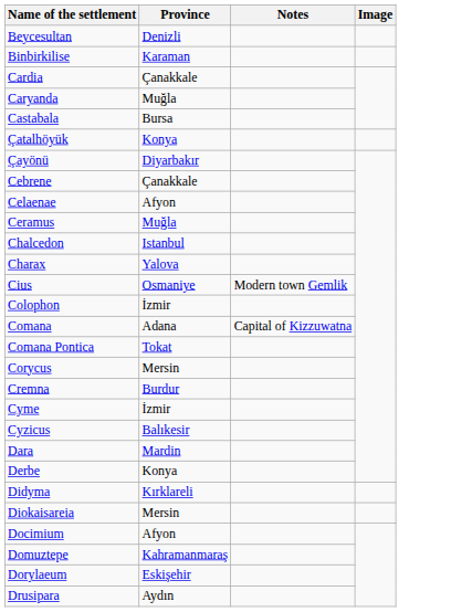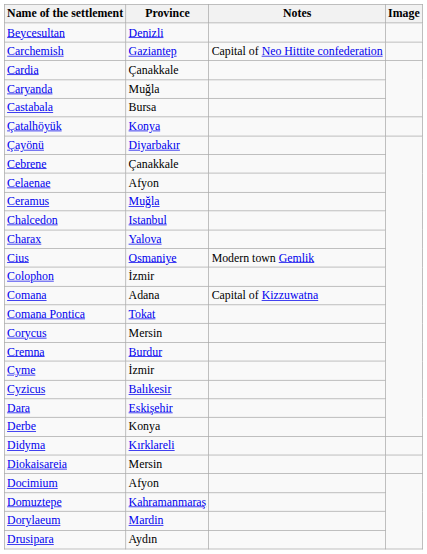 <table class="sortable wikitable">
 <tr>
 <th>Name of the settlement</th>
 <th>Province</th>
 <th>Notes</th>
 <th>Image</th>
 </tr>
 <tr>
 <td><a href='#'>Beycesultan</a></td>
 <td><a href='#'>Denizli</a></td>
 <td></td>
 </tr>
 <tr>
-<td><a href='#'>Binbirkilise</a></td>
-<td><a href='#'>Karaman</a></td>
-<td></td>
+<td><a href='#'>Carchemish</a></td>
+<td><a href='#'>Gaziantep</a></td>
+<td>Capital of <a href='#'>Neo Hittite confederation</a></td>
 <td></td>
 </tr>
 <tr>
 <td><a href='#'>Cardia</a></td>
 <td>Çanakkale</td>
 <td></td>
 </tr>
 <tr>
 <td><a href='#'>Caryanda</a></td>
 <td>Muğla</td>
 <td></td>
 </tr>
 <tr>
 <td><a href='#'>Castabala</a></td>
 <td>Bursa</td>
 <td></td>
 </tr>
 <tr>
 <td><a href='#'>Çatalhöyük</a></td>
 <td><a href='#'>Konya</a></td>
 <td></td>
 <td></td>
 </tr>
 <tr>
 <td><a href='#'>Çayönü</a></td>
 <td><a href='#'>Diyarbakır</a></td>
 <td></td>
 </tr>
 <tr>
 <td><a href='#'>Cebrene</a></td>
 <td>Çanakkale</td>
 <td></td>
 </tr>
 <tr>
 <td><a href='#'>Celaenae</a></td>
 <td>Afyon</td>
 <td></td>
 </tr>
 <tr>
 <td><a href='#'>Ceramus</a></td>
 <td><a href='#'>Muğla</a></td>
 <td></td>
 </tr>
 <tr>
 <td><a href='#'>Chalcedon</a></td>
 <td><a href='#'>Istanbul</a></td>
 <td></td>
 </tr>
 <tr>
 <td><a href='#'>Charax</a></td>
 <td><a href='#'>Yalova</a></td>
 <td></td>
 </tr>
 <tr>
 <td><a href='#'>Cius</a></td>
 <td><a href='#'>Osmaniye</a></td>
 <td>Modern town <a href='#'>Gemlik</a></td>
 </tr>
 <tr>
 <td><a href='#'>Colophon</a></td>
 <td>İzmir</td>
 <td></td>
 </tr>
 <tr>
 <td><a href='#'>Comana</a></td>
 <td>Adana</td>
 <td>Capital of <a href='#'>Kizzuwatna</a></td>
 </tr>
 <tr>
 <td><a href='#'>Comana Pontica</a></td>
 <td><a href='#'>Tokat</a></td>
 <td></td>
 </tr>
 <tr>
 <td><a href='#'>Corycus</a></td>
 <td>Mersin</td>
 <td></td>
 </tr>
 <tr>
 <td><a href='#'>Cremna</a></td>
 <td><a href='#'>Burdur</a></td>
 <td></td>
 </tr>
 <tr>
 <td><a href='#'>Cyme</a></td>
 <td>İzmir</td>
 <td></td>
 </tr>
 <tr>
 <td><a href='#'>Cyzicus</a></td>
 <td><a href='#'>Balıkesir</a></td>
 <td></td>
 </tr>
 <tr>
 <td><a href='#'>Dara</a></td>
-<td><a href='#'>Mardin</a></td>
+<td><a href='#'>Eskişehir</a></td>
 <td></td>
 </tr>
 <tr>
 <td><a href='#'>Derbe</a></td>
 <td>Konya</td>
 <td></td>
 </tr>
 <tr>
 <td><a href='#'>Didyma</a></td>
 <td><a href='#'>Kırklareli</a></td>
 <td></td>
 <td></td>
 </tr>
 <tr>
 <td><a href='#'>Diokaisareia</a></td>
 <td>Mersin</td>
 <td></td>
 <td></td>
 </tr>
 <tr>
 <td><a href='#'>Docimium</a></td>
 <td>Afyon</td>
 <td></td>
 </tr>
 <tr>
 <td><a href='#'>Domuztepe</a></td>
 <td><a href='#'>Kahramanmaraş</a></td>
 <td></td>
 </tr>
 <tr>
 <td><a href='#'>Dorylaeum</a></td>
-<td><a href='#'>Eskişehir</a></td>
+<td><a href='#'>Mardin</a></td>
 <td></td>
 </tr>
 <tr>
 <td><a href='#'>Drusipara</a></td>
 <td>Aydın</td>
 <td></td>
 </tr>
 </table>
